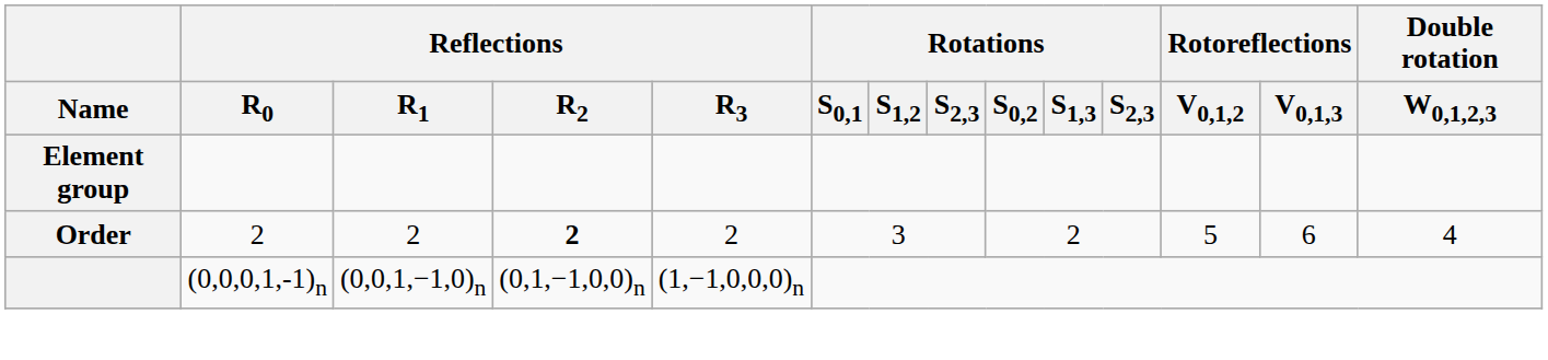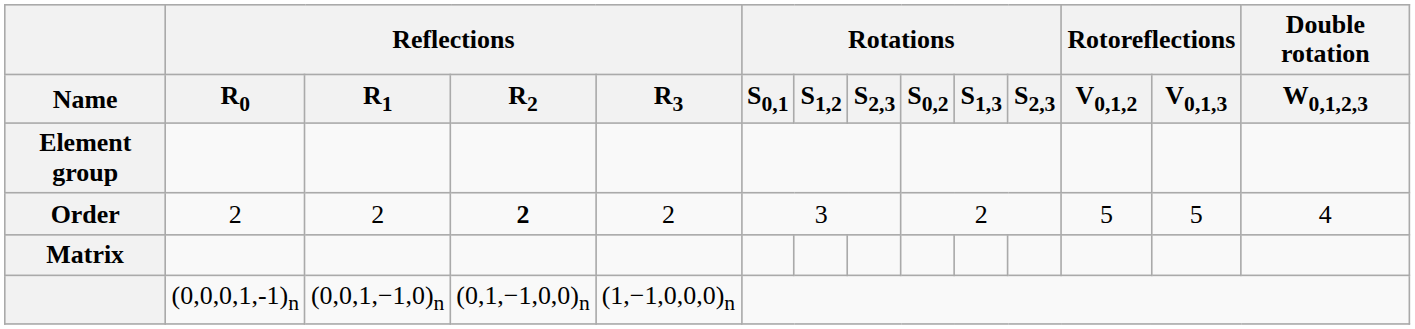 <table class=wikitable>
 <tr>
 <th></th>
 <th colspan=4>Reflections</th>
 <th colspan=6>Rotations</th>
 <th colspan=2>Rotoreflections</th>
 <th>Double rotation</th>
 </tr>
 <tr>
 <th>Name</th>
 <th>R<sub>0</sub></th>
 <th>R<sub>1</sub></th>
 <th>R<sub>2</sub></th>
 <th>R<sub>3</sub></th>
 <th>S<sub>0,1</sub></th>
 <th>S<sub>1,2</sub></th>
 <th>S<sub>2,3</sub></th>
 <th>S<sub>0,2</sub></th>
 <th>S<sub>1,3</sub></th>
 <th>S<sub>2,3</sub></th>
 <th>V<sub>0,1,2</sub></th>
 <th>V<sub>0,1,3</sub></th>
 <th>W<sub>0,1,2,3</sub></th>
 </tr>
 <tr align=center>
 <th>Element group</th>
 <td></td>
 <td></td>
 <td></td>
 <td></td>
 <td colspan=3></td>
 <td colspan=3></td>
 <td></td>
 <td></td>
 <td></td>
 </tr>
 <tr align=center>
 <th>Order</th>
 <td>2</td>
 <td>2</td>
 <td><strong>2</strong></td>
 <td>2</td>
 <td colspan=3>3</td>
 <td colspan=3>2</td>
 <td>5</td>
-<td>6</td>
+<td>5</td>
 <td>4</td>
+</tr>
+<tr>
+<th>Matrix</th>
+<td><br></td>
+<td><br></td>
+<td><br></td>
+<td><br></td>
+<td><br></td>
+<td><br></td>
+<td><br></td>
+<td><br></td>
+<td><br></td>
+<td><br></td>
+<td><br></td>
+<td><br></td>
+<td><br></td>
 </tr>
 <tr align=center>
 <th></th>
 <td>(0,0,0,1,-1)<sub>n</sub></td>
 <td>(0,0,1,−1,0)<sub>n</sub></td>
 <td>(0,1,−1,0,0)<sub>n</sub></td>
 <td>(1,−1,0,0,0)<sub>n</sub></td>
 </tr>
 </table>
